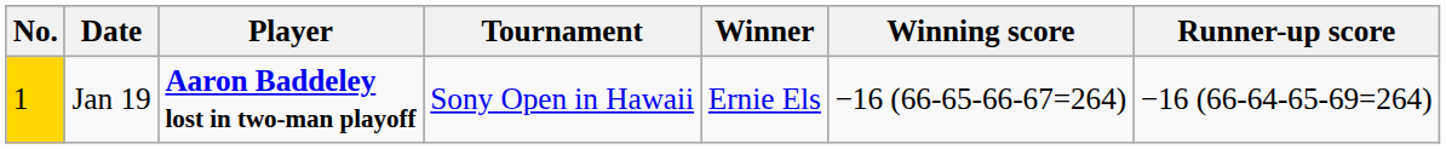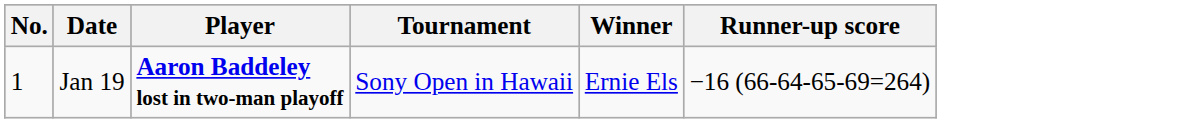 <table class="wikitable" style="font-size:95%;">
 <tr>
 <th>No.</th>
 <th>Date</th>
 <th>Player</th>
 <th>Tournament</th>
 <th>Winner</th>
-<th>Winning score</th>
 <th>Runner-up score</th>
 </tr>
 <tr>
-<td style="background: gold;">1</td>
+<td>1</td>
 <td>Jan 19</td>
 <td><strong> <a href='#'>Aaron Baddeley</a><br><small>lost in two-man playoff</small></strong></td>
 <td><a href='#'>Sony Open in Hawaii</a></td>
 <td> <a href='#'>Ernie Els</a></td>
-<td>−16 (66-65-66-67=264)</td>
 <td>−16 (66-64-65-69=264)</td>
 </tr>
 </table>
